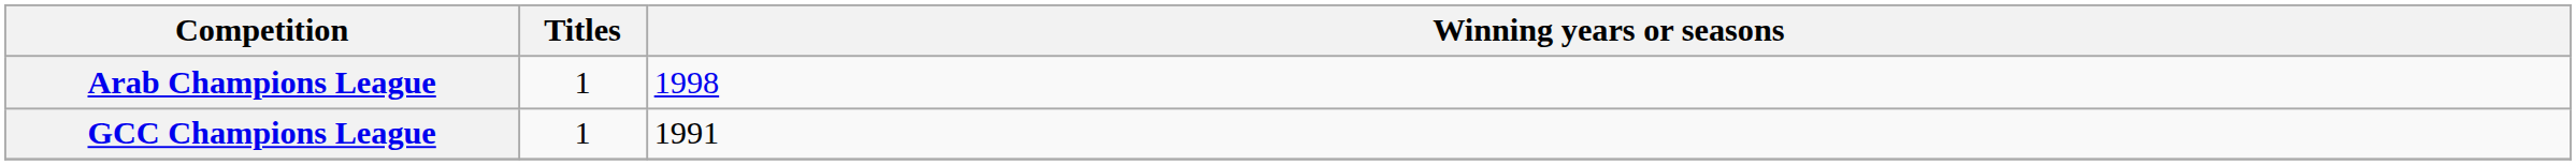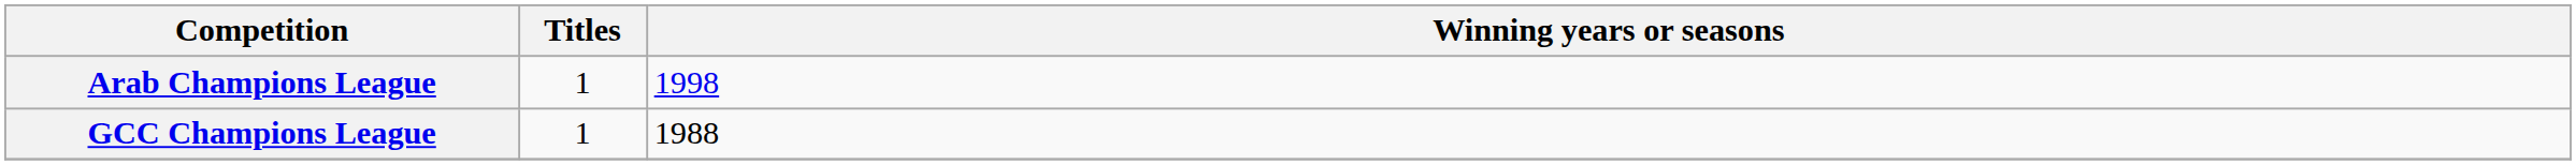 <table class="wikitable sortable plainrowheaders" style="width:100%;">
 <tr>
 <th scope="col" style="width:20%;">Competition</th>
 <th scope="col" style="width:5%;">Titles</th>
 <th scope="col">Winning years or seasons</th>
 </tr>
 <tr>
 <th scope="row"><a href='#'>Arab Champions League</a></th>
 <td style="text-align:center;">1</td>
 <td><a href='#'>1998</a></td>
 </tr>
 <tr>
 <th scope="row"><a href='#'>GCC Champions League</a></th>
 <td style="text-align:center;">1</td>
-<td>1991</td>
+<td>1988</td>
 </tr>
 <tr>
 </tr>
 </table>
